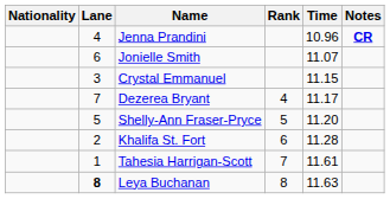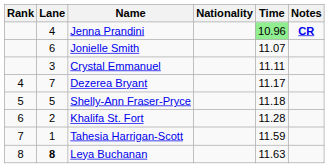 <table class="wikitable sortable" style="text-align:center;font-size:95%">
 <tr>
-<th>Nationality</th>
+<th>Rank</th>
 <th>Lane</th>
 <th>Name</th>
-<th>Rank</th>
+<th>Nationality</th>
 <th>Time</th>
 <th>Notes</th>
 </tr>
 <tr>
-<td align=left></td>
+<td></td>
 <td>4</td>
 <td align=left><a href='#'>Jenna Prandini</a></td>
-<td></td>
-<td>10.96</td>
+<td align=left></td>
+<td style="background: lightgreen;">10.96</td>
 <td><strong><a href='#'>CR</a></strong></td>
 </tr>
 <tr>
-<td align=left></td>
+<td></td>
 <td>6</td>
 <td align=left><a href='#'>Jonielle Smith</a></td>
-<td></td>
+<td align=left></td>
 <td>11.07</td>
 <td></td>
 </tr>
 <tr>
-<td align=left></td>
+<td></td>
 <td>3</td>
 <td align=left><a href='#'>Crystal Emmanuel</a></td>
-<td></td>
-<td>11.15</td>
+<td align=left></td>
+<td>11.11</td>
 <td></td>
 </tr>
 <tr>
-<td align=left></td>
+<td>4</td>
 <td>7</td>
 <td align=left><a href='#'>Dezerea Bryant</a></td>
-<td>4</td>
+<td align=left></td>
 <td>11.17</td>
 <td></td>
 </tr>
 <tr>
-<td align=left></td>
+<td>5</td>
 <td>5</td>
 <td align=left><a href='#'>Shelly-Ann Fraser-Pryce</a></td>
-<td>5</td>
-<td>11.20</td>
+<td align=left></td>
+<td>11.18</td>
 <td></td>
 </tr>
 <tr>
-<td align=left></td>
+<td>6</td>
 <td>2</td>
 <td align=left><a href='#'>Khalifa St. Fort</a></td>
-<td>6</td>
+<td align=left></td>
 <td>11.28</td>
 <td></td>
 </tr>
 <tr>
-<td align=left></td>
+<td>7</td>
 <td>1</td>
 <td align=left><a href='#'>Tahesia Harrigan-Scott</a></td>
-<td>7</td>
-<td>11.61</td>
+<td align=left></td>
+<td>11.59</td>
 <td></td>
 </tr>
 <tr>
-<td align=left></td>
+<td>8</td>
 <td><strong>8</strong></td>
 <td align=left><a href='#'>Leya Buchanan</a></td>
-<td>8</td>
+<td align=left></td>
 <td>11.63</td>
 <td></td>
 </tr>
 </table>
